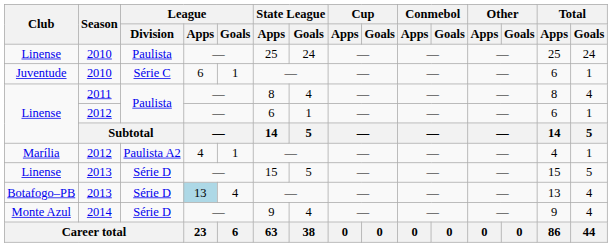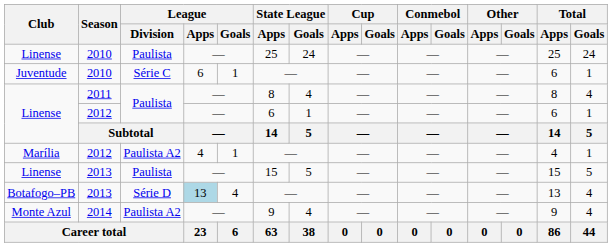 <table class="wikitable" style="text-align: center;">
 <tr>
 <th rowspan="2">Club</th>
 <th rowspan="2">Season</th>
 <th colspan="3">League</th>
 <th colspan="2">State League</th>
 <th colspan="2">Cup</th>
 <th colspan="2">Conmebol</th>
 <th colspan="2">Other</th>
 <th colspan="2">Total</th>
 </tr>
 <tr>
 <th>Division</th>
 <th>Apps</th>
 <th>Goals</th>
 <th>Apps</th>
 <th>Goals</th>
 <th>Apps</th>
 <th>Goals</th>
 <th>Apps</th>
 <th>Goals</th>
 <th>Apps</th>
 <th>Goals</th>
 <th>Apps</th>
 <th>Goals</th>
 </tr>
 <tr>
 <td valign="center"><a href='#'>Linense</a></td>
 <td><a href='#'>2010</a></td>
 <td><a href='#'>Paulista</a></td>
 <td colspan="2">—</td>
 <td>25</td>
 <td>24</td>
 <td colspan="2">—</td>
 <td colspan="2">—</td>
 <td colspan="2">—</td>
 <td>25</td>
 <td>24</td>
 </tr>
 <tr>
 <td valign="center"><a href='#'>Juventude</a></td>
 <td><a href='#'>2010</a></td>
 <td><a href='#'>Série C</a></td>
 <td>6</td>
 <td>1</td>
 <td colspan="2">—</td>
 <td colspan="2">—</td>
 <td colspan="2">—</td>
 <td colspan="2">—</td>
 <td>6</td>
 <td>1</td>
 </tr>
 <tr>
 <td rowspan=3 valign="center"><a href='#'>Linense</a></td>
 <td><a href='#'>2011</a></td>
 <td rowspan=2><a href='#'>Paulista</a></td>
 <td colspan="2">—</td>
 <td>8</td>
 <td>4</td>
 <td colspan="2">—</td>
 <td colspan="2">—</td>
 <td colspan="2">—</td>
 <td>8</td>
 <td>4</td>
 </tr>
 <tr>
 <td><a href='#'>2012</a></td>
 <td colspan="2">—</td>
 <td>6</td>
 <td>1</td>
 <td colspan="2">—</td>
 <td colspan="2">—</td>
 <td colspan="2">—</td>
 <td>6</td>
 <td>1</td>
 </tr>
 <tr>
 <th colspan="2">Subtotal</th>
 <th colspan="2">—</th>
 <th>14</th>
 <th>5</th>
 <th colspan="2">—</th>
 <th colspan="2">—</th>
 <th colspan="2">—</th>
 <th>14</th>
 <th>5</th>
 </tr>
 <tr>
 <td valign="center"><a href='#'>Marília</a></td>
 <td><a href='#'>2012</a></td>
 <td><a href='#'>Paulista A2</a></td>
 <td>4</td>
 <td>1</td>
 <td colspan="2">—</td>
 <td colspan="2">—</td>
 <td colspan="2">—</td>
 <td colspan="2">—</td>
 <td>4</td>
 <td>1</td>
 </tr>
 <tr>
 <td valign="center"><a href='#'>Linense</a></td>
 <td><a href='#'>2013</a></td>
-<td><a href='#'>Série D</a></td>
+<td><a href='#'>Paulista</a></td>
 <td colspan="2">—</td>
 <td>15</td>
 <td>5</td>
 <td colspan="2">—</td>
 <td colspan="2">—</td>
 <td colspan="2">—</td>
 <td>15</td>
 <td>5</td>
 </tr>
 <tr>
 <td valign="center"><a href='#'>Botafogo–PB</a></td>
 <td><a href='#'>2013</a></td>
 <td><a href='#'>Série D</a></td>
 <td style="background: lightblue;">13</td>
 <td>4</td>
 <td colspan="2">—</td>
 <td colspan="2">—</td>
 <td colspan="2">—</td>
 <td colspan="2">—</td>
 <td>13</td>
 <td>4</td>
 </tr>
 <tr>
 <td valign="center"><a href='#'>Monte Azul</a></td>
 <td><a href='#'>2014</a></td>
-<td><a href='#'>Série D</a></td>
+<td><a href='#'>Paulista A2</a></td>
 <td colspan="2">—</td>
 <td>9</td>
 <td>4</td>
 <td colspan="2">—</td>
 <td colspan="2">—</td>
 <td colspan="2">—</td>
 <td>9</td>
 <td>4</td>
 </tr>
 <tr>
 <th colspan="3"><strong>Career total</strong></th>
 <th>23</th>
 <th>6</th>
 <th>63</th>
 <th>38</th>
 <th>0</th>
 <th>0</th>
 <th>0</th>
 <th>0</th>
 <th>0</th>
 <th>0</th>
 <th>86</th>
 <th>44</th>
 </tr>
 </table>
